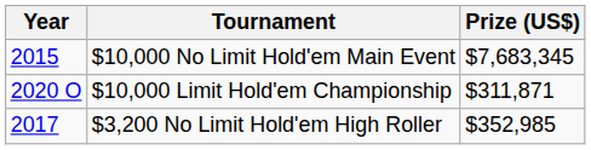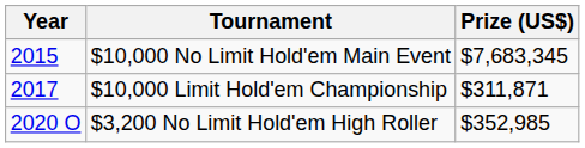 <table class="wikitable">
 <tr>
 <th>Year</th>
 <th>Tournament</th>
 <th>Prize (US$)</th>
 </tr>
 <tr>
 <td><a href='#'>2015</a></td>
 <td>$10,000 No Limit Hold'em Main Event</td>
 <td>$7,683,345</td>
 </tr>
 <tr>
-<td><a href='#'>2020 O</a></td>
+<td><a href='#'>2017</a></td>
 <td>$10,000 Limit Hold'em Championship</td>
 <td>$311,871</td>
 </tr>
 <tr>
-<td><a href='#'>2017</a></td>
+<td><a href='#'>2020 O</a></td>
 <td>$3,200 No Limit Hold'em High Roller</td>
 <td>$352,985</td>
 </tr>
 </table>
